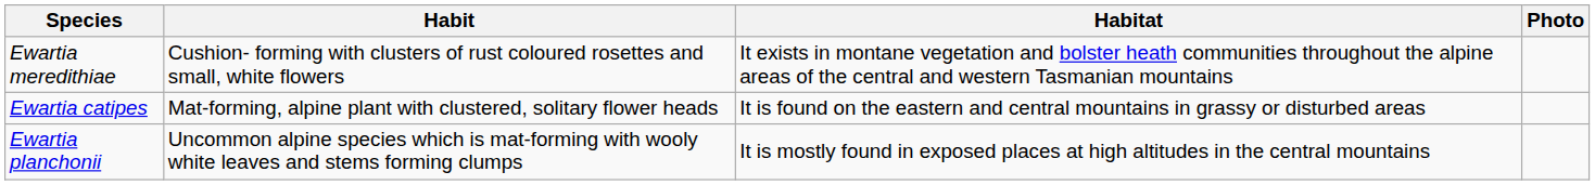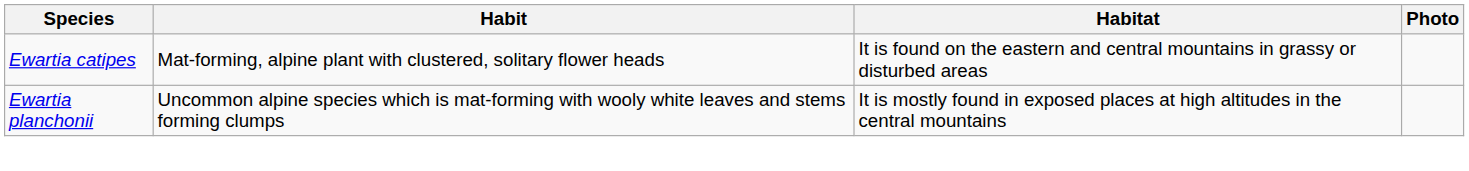 <table class="wikitable">
 <tr>
 <th>Species</th>
 <th>Habit</th>
 <th>Habitat</th>
 <th>Photo</th>
-</tr>
-<tr>
-<td><em>Ewartia meredithiae</em></td>
-<td>Cushion- forming with clusters of rust coloured rosettes and small, white flowers</td>
-<td>It exists in montane vegetation and <a href='#'>bolster heath</a> communities throughout the alpine areas of the central and western Tasmanian mountains</td>
-<td></td>
 </tr>
 <tr>
 <td><em><a href='#'>Ewartia catipes</a></em></td>
 <td>Mat-forming, alpine plant with clustered, solitary flower heads</td>
 <td>It is found on the eastern and central mountains in grassy or disturbed areas</td>
 <td></td>
 </tr>
 <tr>
 <td><em><a href='#'>Ewartia planchonii</a></em></td>
 <td>Uncommon alpine species which is mat-forming with wooly white leaves and stems forming clumps</td>
 <td>It is mostly found in exposed places at high altitudes in the central mountains</td>
 <td></td>
 </tr>
 </table>
